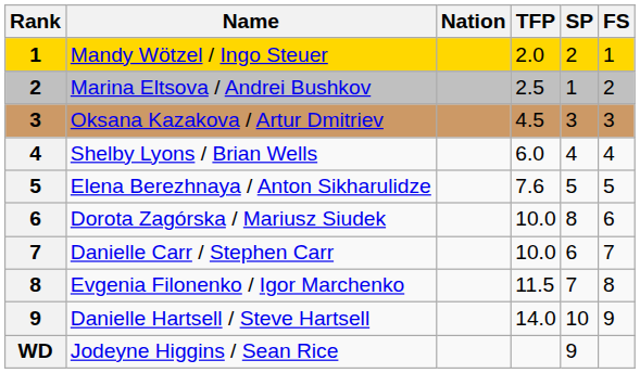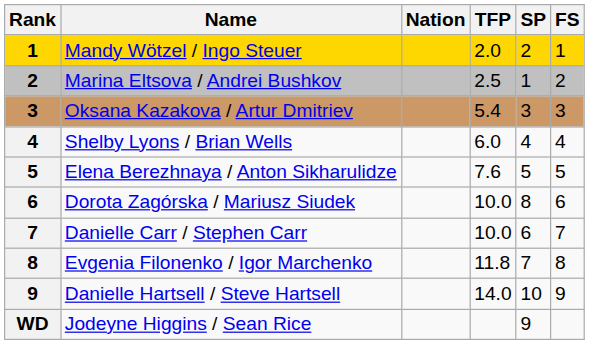 <table class="wikitable">
 <tr>
 <th>Rank</th>
 <th>Name</th>
 <th>Nation</th>
 <th>TFP</th>
 <th>SP</th>
 <th>FS</th>
 </tr>
 <tr bgcolor="gold">
 <td align="center"><strong>1</strong></td>
 <td><a href='#'>Mandy Wötzel</a> / <a href='#'>Ingo Steuer</a></td>
 <td></td>
 <td>2.0</td>
 <td>2</td>
 <td>1</td>
 </tr>
 <tr bgcolor="silver">
 <td align="center"><strong>2</strong></td>
 <td><a href='#'>Marina Eltsova</a> / <a href='#'>Andrei Bushkov</a></td>
 <td></td>
 <td>2.5</td>
 <td>1</td>
 <td>2</td>
 </tr>
 <tr bgcolor="cc9966">
 <td align="center"><strong>3</strong></td>
 <td><a href='#'>Oksana Kazakova</a> / <a href='#'>Artur Dmitriev</a></td>
 <td></td>
-<td>4.5</td>
+<td>5.4</td>
 <td>3</td>
 <td>3</td>
 </tr>
 <tr>
 <th>4</th>
 <td><a href='#'>Shelby Lyons</a> / <a href='#'>Brian Wells</a></td>
 <td></td>
 <td>6.0</td>
 <td>4</td>
 <td>4</td>
 </tr>
 <tr>
 <th>5</th>
 <td><a href='#'>Elena Berezhnaya</a> / <a href='#'>Anton Sikharulidze</a></td>
 <td></td>
 <td>7.6</td>
 <td>5</td>
 <td>5</td>
 </tr>
 <tr>
 <th>6</th>
 <td><a href='#'>Dorota Zagórska</a> / <a href='#'>Mariusz Siudek</a></td>
 <td></td>
 <td>10.0</td>
 <td>8</td>
 <td>6</td>
 </tr>
 <tr>
 <th>7</th>
 <td><a href='#'>Danielle Carr</a> / <a href='#'>Stephen Carr</a></td>
 <td></td>
 <td>10.0</td>
 <td>6</td>
 <td>7</td>
 </tr>
 <tr>
 <th>8</th>
 <td><a href='#'>Evgenia Filonenko</a> / <a href='#'>Igor Marchenko</a></td>
 <td></td>
-<td>11.5</td>
+<td>11.8</td>
 <td>7</td>
 <td>8</td>
 </tr>
 <tr>
 <th>9</th>
 <td><a href='#'>Danielle Hartsell</a> / <a href='#'>Steve Hartsell</a></td>
 <td></td>
 <td>14.0</td>
 <td>10</td>
 <td>9</td>
 </tr>
 <tr>
 <th>WD</th>
 <td><a href='#'>Jodeyne Higgins</a> / <a href='#'>Sean Rice</a></td>
 <td></td>
 <td></td>
 <td>9</td>
 <td></td>
 </tr>
 </table>
